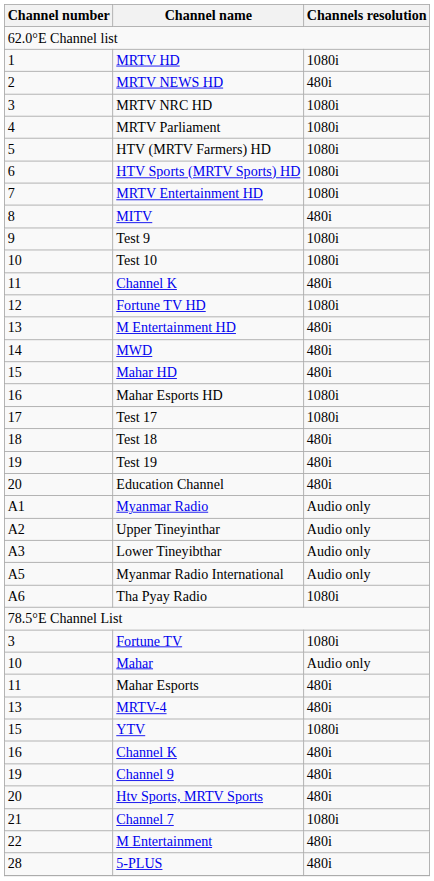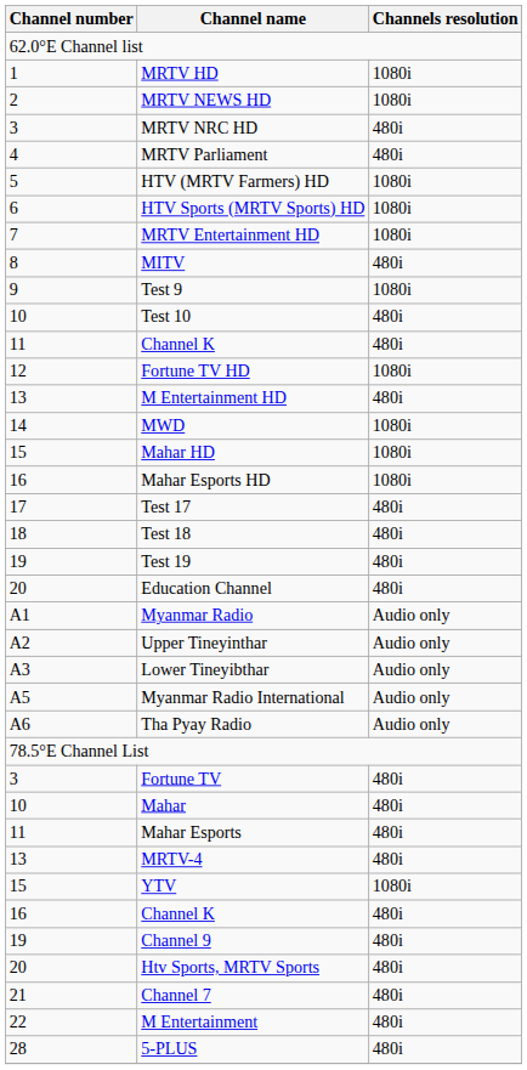 <table class="wikitable">
 <tr>
 <th>Channel number</th>
 <th>Channel name</th>
 <th>Channels resolution</th>
 </tr>
 <tr>
 <td colspan=3>62.0°E Channel list</td>
 </tr>
 <tr>
 <td>1</td>
 <td><a href='#'>MRTV HD</a></td>
 <td>1080i</td>
 </tr>
 <tr>
 <td>2</td>
 <td><a href='#'>MRTV NEWS HD</a></td>
-<td>480i</td>
+<td>1080i</td>
 </tr>
 <tr>
 <td>3</td>
 <td>MRTV NRC HD</td>
-<td>1080i</td>
+<td>480i</td>
 </tr>
 <tr>
 <td>4</td>
 <td>MRTV Parliament</td>
-<td>1080i</td>
+<td>480i</td>
 </tr>
 <tr>
 <td>5</td>
 <td>HTV (MRTV Farmers) HD</td>
 <td>1080i</td>
 </tr>
 <tr>
 <td>6</td>
 <td><a href='#'>HTV Sports (MRTV Sports) HD</a></td>
 <td>1080i</td>
 </tr>
 <tr>
 <td>7</td>
 <td><a href='#'>MRTV Entertainment HD</a></td>
 <td>1080i</td>
 </tr>
 <tr>
 <td>8</td>
 <td><a href='#'>MITV</a></td>
 <td>480i</td>
 </tr>
 <tr>
 <td>9</td>
 <td>Test 9</td>
 <td>1080i</td>
 </tr>
 <tr>
 <td>10</td>
 <td>Test 10</td>
-<td>1080i</td>
+<td>480i</td>
 </tr>
 <tr>
 <td>11</td>
 <td><a href='#'>Channel K</a></td>
 <td>480i</td>
 </tr>
 <tr>
 <td>12</td>
 <td><a href='#'>Fortune TV HD</a></td>
 <td>1080i</td>
 </tr>
 <tr>
 <td>13</td>
 <td><a href='#'>M Entertainment HD</a></td>
 <td>480i</td>
 </tr>
 <tr>
 <td>14</td>
 <td><a href='#'>MWD</a></td>
-<td>480i</td>
+<td>1080i</td>
 </tr>
 <tr>
 <td>15</td>
 <td><a href='#'>Mahar HD</a></td>
-<td>480i</td>
+<td>1080i</td>
 </tr>
 <tr>
 <td>16</td>
 <td>Mahar Esports HD</td>
 <td>1080i</td>
 </tr>
 <tr>
 <td>17</td>
 <td>Test 17</td>
-<td>1080i</td>
+<td>480i</td>
 </tr>
 <tr>
 <td>18</td>
 <td>Test 18</td>
 <td>480i</td>
 </tr>
 <tr>
 <td>19</td>
 <td>Test 19</td>
 <td>480i</td>
 </tr>
 <tr>
 <td>20</td>
 <td>Education Channel</td>
 <td>480i</td>
 </tr>
 <tr>
 <td>A1</td>
 <td><a href='#'>Myanmar Radio</a></td>
 <td>Audio only</td>
 </tr>
 <tr>
 <td>A2</td>
 <td>Upper Tineyinthar</td>
 <td>Audio only</td>
 </tr>
 <tr>
 <td>A3</td>
 <td>Lower Tineyibthar</td>
 <td>Audio only</td>
 </tr>
 <tr>
 <td>A5</td>
 <td>Myanmar Radio International</td>
 <td>Audio only</td>
 </tr>
 <tr>
 <td>A6</td>
 <td>Tha Pyay Radio</td>
-<td>1080i</td>
+<td>Audio only</td>
 </tr>
 <tr>
 <td colspan=3>78.5°E Channel List</td>
 </tr>
 <tr>
 <td>3</td>
 <td><a href='#'>Fortune TV</a></td>
-<td>1080i</td>
+<td>480i</td>
 </tr>
 <tr>
 <td>10</td>
 <td><a href='#'>Mahar</a></td>
-<td>Audio only</td>
+<td>480i</td>
 </tr>
 <tr>
 <td>11</td>
 <td>Mahar Esports</td>
 <td>480i</td>
 </tr>
 <tr>
 <td>13</td>
 <td><a href='#'>MRTV-4</a></td>
 <td>480i</td>
 </tr>
 <tr>
 <td>15</td>
 <td><a href='#'>YTV</a></td>
 <td>1080i</td>
 </tr>
 <tr>
 <td>16</td>
 <td><a href='#'>Channel K</a></td>
 <td>480i</td>
 </tr>
 <tr>
 <td>19</td>
 <td><a href='#'>Channel 9</a></td>
 <td>480i</td>
 </tr>
 <tr>
 <td>20</td>
 <td><a href='#'>Htv Sports, MRTV Sports</a></td>
 <td>480i</td>
 </tr>
 <tr>
 <td>21</td>
 <td><a href='#'>Channel 7</a></td>
-<td>1080i</td>
+<td>480i</td>
 </tr>
 <tr>
 <td>22</td>
 <td><a href='#'>M Entertainment</a></td>
 <td>480i</td>
 </tr>
 <tr>
 <td>28</td>
 <td><a href='#'>5-PLUS</a></td>
 <td>480i</td>
 </tr>
 <tr>
 </tr>
 </table>
